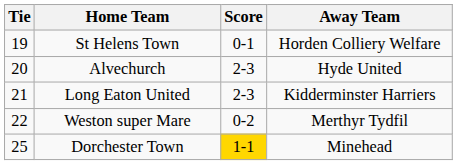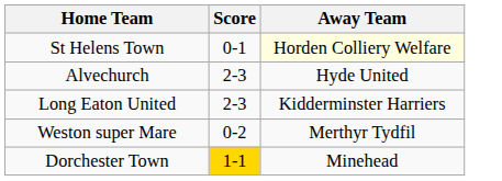 <table class="wikitable" style="text-align:center;">
 <tr>
-<th width=20>Tie</th>
 <th width=175>Home Team</th>
 <th width=20>Score</th>
 <th width=175>Away Team</th>
 </tr>
 <tr>
-<td>19</td>
 <td>St Helens Town</td>
 <td>0-1</td>
-<td>Horden Colliery Welfare</td>
+<td style="background: lightyellow;">Horden Colliery Welfare</td>
 </tr>
 <tr>
-<td>20</td>
 <td>Alvechurch</td>
 <td>2-3</td>
 <td>Hyde United</td>
 </tr>
 <tr>
-<td>21</td>
 <td>Long Eaton United</td>
 <td>2-3</td>
 <td>Kidderminster Harriers</td>
 </tr>
 <tr>
-<td>22</td>
 <td>Weston super Mare</td>
 <td>0-2</td>
 <td>Merthyr Tydfil</td>
 </tr>
 <tr>
-<td>25</td>
 <td>Dorchester Town</td>
 <td style="background: gold;">1-1</td>
 <td>Minehead</td>
 </tr>
 </table>
